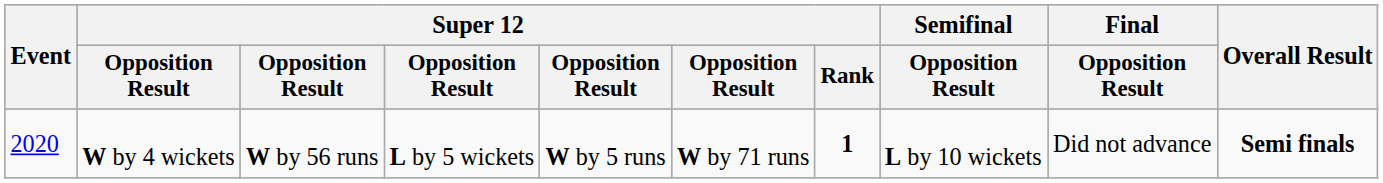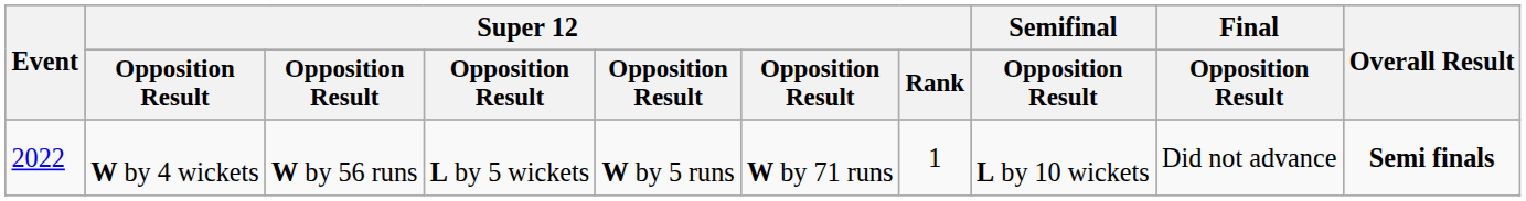 <table class=wikitable style=font-size:90%;text-align:center>
 <tr>
 <th rowspan=2>Event</th>
 <th colspan=6>Super 12</th>
 <th>Semifinal</th>
 <th>Final</th>
 <th rowspan=2>Overall Result</th>
 </tr>
 <tr style=font-size:95%>
 <th>Opposition<br>Result</th>
 <th>Opposition<br>Result</th>
 <th>Opposition<br>Result</th>
 <th>Opposition<br>Result</th>
 <th>Opposition<br>Result</th>
 <th>Rank</th>
 <th>Opposition<br>Result</th>
 <th>Opposition<br>Result</th>
 </tr>
 <tr>
-<td align=left><a href='#'>2020</a></td>
+<td align=left><a href='#'>2022</a></td>
 <td><br><strong>W</strong> by 4 wickets</td>
 <td><br><strong>W</strong> by 56 runs</td>
 <td><br><strong>L</strong> by 5 wickets</td>
 <td><br><strong>W</strong> by 5 runs</td>
 <td><br><strong>W</strong> by 71 runs</td>
-<td><strong>1</strong></td>
+<td>1</td>
 <td><br><strong>L</strong> by 10 wickets</td>
 <td>Did not advance</td>
 <td><strong>Semi finals</strong></td>
 </tr>
 </table>
